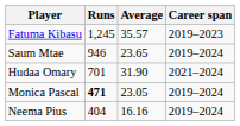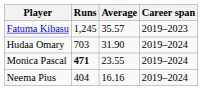 <table class="wikitable">
 <tr>
 <th>Player</th>
 <th>Runs</th>
 <th>Average</th>
 <th>Career span</th>
 </tr>
 <tr>
 <td><a href='#'>Fatuma Kibasu</a></td>
 <td>1,245</td>
 <td>35.57</td>
 <td>2019–2023</td>
 </tr>
 <tr>
-<td>Saum Mtae</td>
-<td>946</td>
-<td>23.65</td>
+<td>Hudaa Omary</td>
+<td>703</td>
+<td>31.90</td>
 <td>2019–2024</td>
-</tr>
-<tr>
-<td>Hudaa Omary</td>
-<td>701</td>
-<td>31.90</td>
-<td>2021–2024</td>
 </tr>
 <tr>
 <td>Monica Pascal</td>
 <td><strong>471</strong></td>
-<td>23.05</td>
+<td>23.55</td>
 <td>2019–2024</td>
 </tr>
 <tr>
 <td>Neema Pius</td>
 <td>404</td>
 <td>16.16</td>
 <td>2019–2024</td>
 </tr>
 </table>
